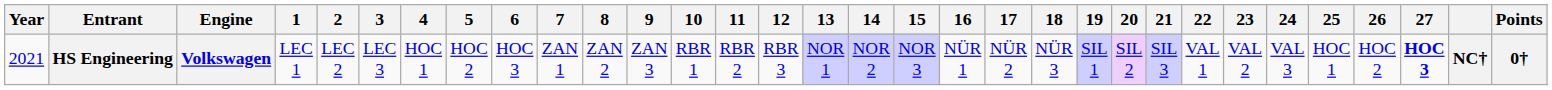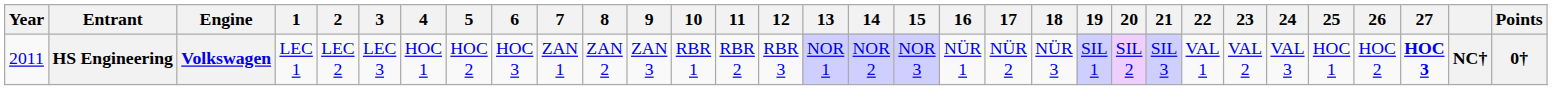 <table class="wikitable" style="text-align:center; font-size:90%">
 <tr>
 <th>Year</th>
 <th>Entrant</th>
 <th>Engine</th>
 <th>1</th>
 <th>2</th>
 <th>3</th>
 <th>4</th>
 <th>5</th>
 <th>6</th>
 <th>7</th>
 <th>8</th>
 <th>9</th>
 <th>10</th>
 <th>11</th>
 <th>12</th>
 <th>13</th>
 <th>14</th>
 <th>15</th>
 <th>16</th>
 <th>17</th>
 <th>18</th>
 <th>19</th>
 <th>20</th>
 <th>21</th>
 <th>22</th>
 <th>23</th>
 <th>24</th>
 <th>25</th>
 <th>26</th>
 <th>27</th>
 <th></th>
 <th>Points</th>
 </tr>
 <tr>
-<td><a href='#'>2021</a></td>
+<td><a href='#'>2011</a></td>
 <th>HS Engineering</th>
 <th><a href='#'>Volkswagen</a></th>
 <td><a href='#'>LEC<br>1</a></td>
 <td><a href='#'>LEC<br>2</a></td>
 <td><a href='#'>LEC<br>3</a></td>
 <td><a href='#'>HOC<br>1</a></td>
 <td><a href='#'>HOC<br>2</a></td>
 <td><a href='#'>HOC<br>3</a></td>
 <td><a href='#'>ZAN<br>1</a></td>
 <td><a href='#'>ZAN<br>2</a></td>
 <td><a href='#'>ZAN<br>3</a></td>
 <td><a href='#'>RBR<br>1</a></td>
 <td><a href='#'>RBR<br>2</a></td>
 <td><a href='#'>RBR<br>3</a></td>
 <td style="background:#CFCFFF;"><a href='#'>NOR<br>1</a><br></td>
 <td style="background:#CFCFFF;"><a href='#'>NOR<br>2</a><br></td>
 <td style="background:#CFCFFF;"><a href='#'>NOR<br>3</a><br></td>
 <td><a href='#'>NÜR<br>1</a></td>
 <td><a href='#'>NÜR<br>2</a></td>
 <td><a href='#'>NÜR<br>3</a></td>
 <td style="background:#CFCFFF;"><a href='#'>SIL<br>1</a><br></td>
 <td style="background:#EFCFFF;"><a href='#'>SIL<br>2</a><br></td>
 <td style="background:#CFCFFF;"><a href='#'>SIL<br>3</a><br></td>
 <td><a href='#'>VAL<br>1</a></td>
 <td><a href='#'>VAL<br>2</a></td>
 <td><a href='#'>VAL<br>3</a></td>
 <td><a href='#'>HOC<br>1</a></td>
 <td><a href='#'>HOC<br>2</a></td>
 <td><strong><a href='#'>HOC<br>3</a></strong></td>
 <th>NC†</th>
 <th>0†</th>
 </tr>
 </table>
